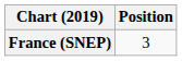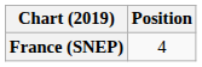 <table class="wikitable plainrowheaders" style="text-align:center;">
 <tr>
 <th scope="col">Chart (2019)</th>
 <th scope="col">Position</th>
 </tr>
 <tr>
 <th scope="row">France (SNEP)</th>
-<td>3</td>
+<td>4</td>
 </tr>
 </table>
